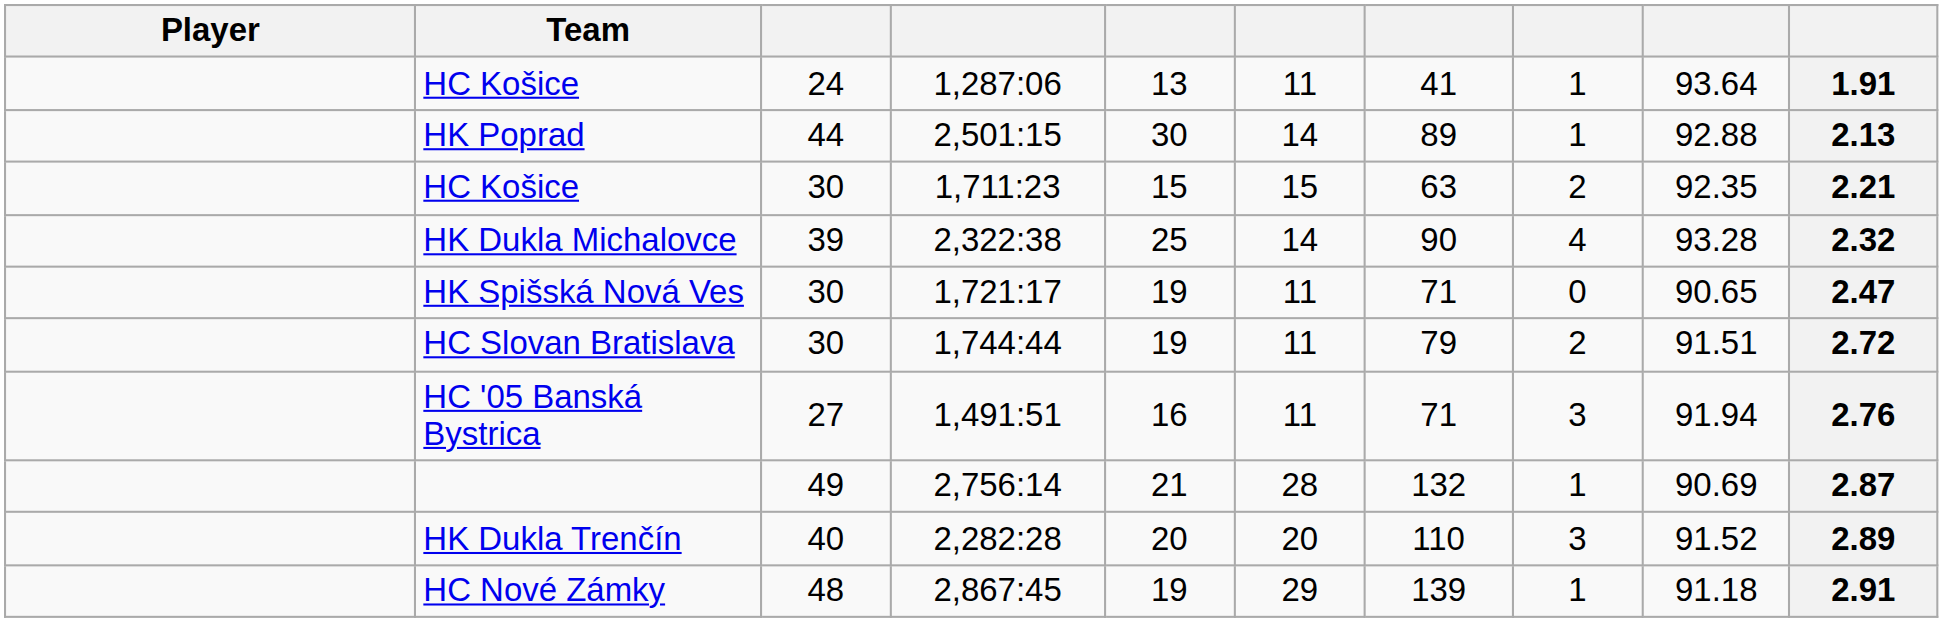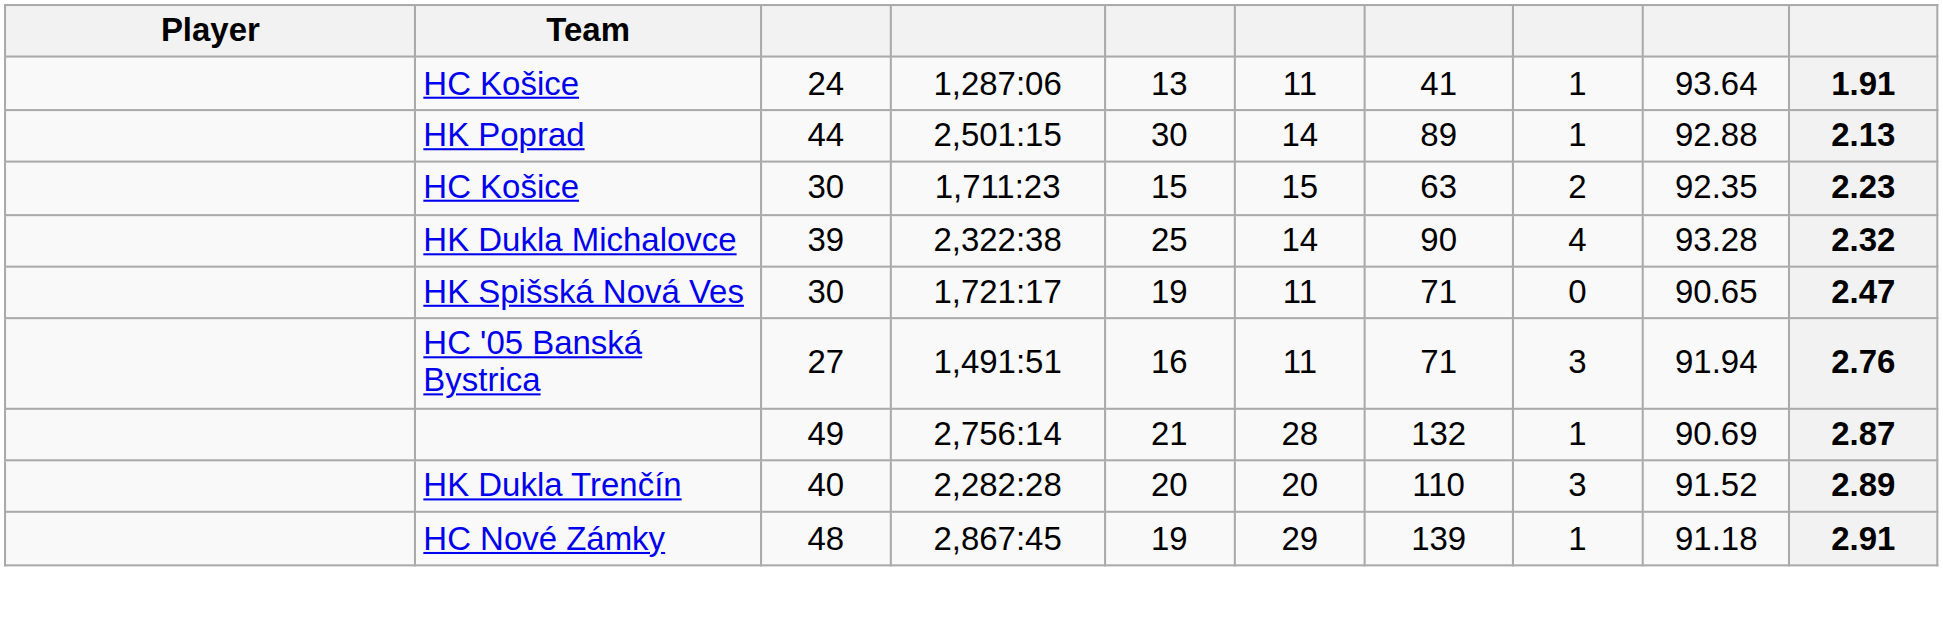 <table class="wikitable sortable" style="text-align: center">
 <tr>
 <th style="width: 12em;">Player</th>
 <th style="width: 10em;">Team</th>
 <th style="width: 3.5em;"></th>
 <th style="width: 6em;"></th>
 <th style="width: 3.5em;"></th>
 <th style="width: 3.5em;"></th>
 <th style="width: 4em;"></th>
 <th style="width: 3.5em;"></th>
 <th style="width: 4em;"></th>
 <th style="width: 4em;"></th>
 </tr>
 <tr>
 <td style="text-align:left;"></td>
 <td style="text-align:left;"><a href='#'>HC Košice</a></td>
 <td>24</td>
 <td>1,287:06</td>
 <td>13</td>
 <td>11</td>
 <td>41</td>
 <td>1</td>
 <td>93.64</td>
 <th>1.91</th>
 </tr>
 <tr>
 <td style="text-align:left;"></td>
 <td style="text-align:left;"><a href='#'>HK Poprad</a></td>
 <td>44</td>
 <td>2,501:15</td>
 <td>30</td>
 <td>14</td>
 <td>89</td>
 <td>1</td>
 <td>92.88</td>
 <th>2.13</th>
 </tr>
 <tr>
 <td style="text-align:left;"></td>
 <td style="text-align:left;"><a href='#'>HC Košice</a></td>
 <td>30</td>
 <td>1,711:23</td>
 <td>15</td>
 <td>15</td>
 <td>63</td>
 <td>2</td>
 <td>92.35</td>
-<th>2.21</th>
+<th>2.23</th>
 </tr>
 <tr>
 <td style="text-align:left;"></td>
 <td style="text-align:left;"><a href='#'>HK Dukla Michalovce</a></td>
 <td>39</td>
 <td>2,322:38</td>
 <td>25</td>
 <td>14</td>
 <td>90</td>
 <td>4</td>
 <td>93.28</td>
 <th>2.32</th>
 </tr>
 <tr>
 <td style="text-align:left;"></td>
 <td style="text-align:left;"><a href='#'>HK Spišská Nová Ves</a></td>
 <td>30</td>
 <td>1,721:17</td>
 <td>19</td>
 <td>11</td>
 <td>71</td>
 <td>0</td>
 <td>90.65</td>
 <th>2.47</th>
-</tr>
-<tr>
-<td style="text-align:left;"></td>
-<td style="text-align:left;"><a href='#'>HC Slovan Bratislava</a></td>
-<td>30</td>
-<td>1,744:44</td>
-<td>19</td>
-<td>11</td>
-<td>79</td>
-<td>2</td>
-<td>91.51</td>
-<th>2.72</th>
 </tr>
 <tr>
 <td style="text-align:left;"></td>
 <td style="text-align:left;"><a href='#'>HC '05 Banská Bystrica</a></td>
 <td>27</td>
 <td>1,491:51</td>
 <td>16</td>
 <td>11</td>
 <td>71</td>
 <td>3</td>
 <td>91.94</td>
 <th>2.76</th>
 </tr>
 <tr>
 <td style="text-align:left;"></td>
 <td style="text-align:left;"></td>
 <td>49</td>
 <td>2,756:14</td>
 <td>21</td>
 <td>28</td>
 <td>132</td>
 <td>1</td>
 <td>90.69</td>
 <th>2.87</th>
 </tr>
 <tr>
 <td style="text-align:left;"></td>
 <td style="text-align:left;"><a href='#'>HK Dukla Trenčín</a></td>
 <td>40</td>
 <td>2,282:28</td>
 <td>20</td>
 <td>20</td>
 <td>110</td>
 <td>3</td>
 <td>91.52</td>
 <th>2.89</th>
 </tr>
 <tr>
 <td style="text-align:left;"></td>
 <td style="text-align:left;"><a href='#'>HC Nové Zámky</a></td>
 <td>48</td>
 <td>2,867:45</td>
 <td>19</td>
 <td>29</td>
 <td>139</td>
 <td>1</td>
 <td>91.18</td>
 <th>2.91</th>
 </tr>
 </table>
